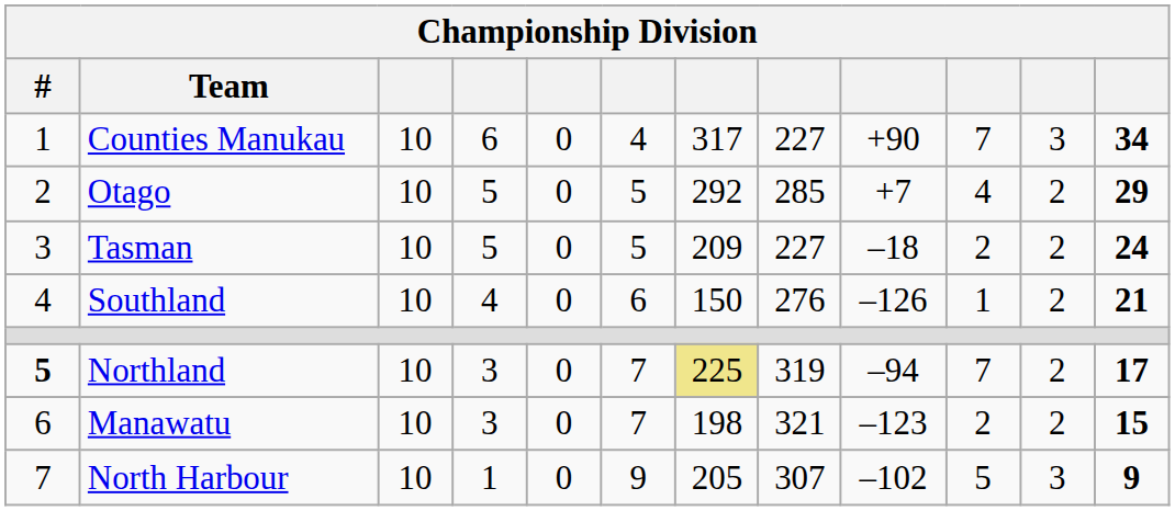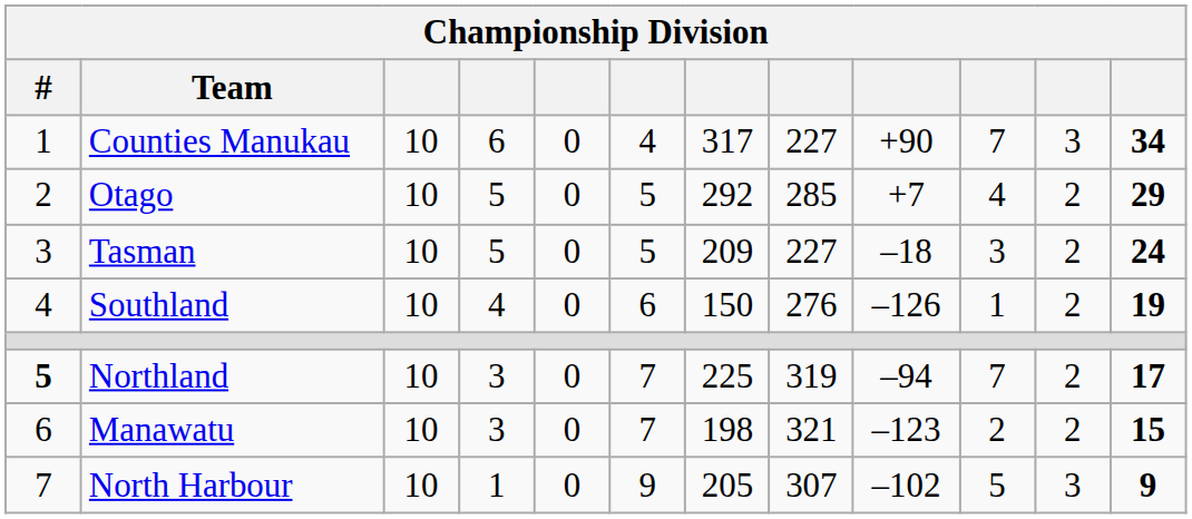 <table class="wikitable" width="550px" style="text-align:center">
 <tr>
 <th colspan="12">Championship Division</th>
 </tr>
 <tr>
 <th style="width:5%">#</th>
 <th style="width:20%">Team</th>
 <th style="width:5%"></th>
 <th style="width:5%"></th>
 <th style="width:5%"></th>
 <th style="width:5%"></th>
 <th style="width:5%"></th>
 <th style="width:5%"></th>
 <th style="width:7%"></th>
 <th style="width:5%"></th>
 <th style="width:5%"></th>
 <th style="width:5%"></th>
 </tr>
 <tr>
 <td>1</td>
 <td style="text-align:left"><a href='#'>Counties Manukau</a></td>
 <td>10</td>
 <td>6</td>
 <td>0</td>
 <td>4</td>
 <td>317</td>
 <td>227</td>
 <td>+90</td>
 <td>7</td>
 <td>3</td>
 <td><strong>34</strong></td>
 </tr>
 <tr>
 <td>2</td>
 <td style="text-align:left"><a href='#'>Otago</a></td>
 <td>10</td>
 <td>5</td>
 <td>0</td>
 <td>5</td>
 <td>292</td>
 <td>285</td>
 <td>+7</td>
 <td>4</td>
 <td>2</td>
 <td><strong>29</strong></td>
 </tr>
 <tr>
 <td>3</td>
 <td style="text-align:left"><a href='#'>Tasman</a></td>
 <td>10</td>
 <td>5</td>
 <td>0</td>
 <td>5</td>
 <td>209</td>
 <td>227</td>
 <td>–18</td>
-<td>2</td>
+<td>3</td>
 <td>2</td>
 <td><strong>24</strong></td>
 </tr>
 <tr>
 <td>4</td>
 <td style="text-align:left"><a href='#'>Southland</a></td>
 <td>10</td>
 <td>4</td>
 <td>0</td>
 <td>6</td>
 <td>150</td>
 <td>276</td>
 <td>–126</td>
 <td>1</td>
 <td>2</td>
-<td><strong>21</strong></td>
+<td><strong>19</strong></td>
 </tr>
 <tr>
 <td colspan=12 style="background-color:#DDDDDD"></td>
 </tr>
 <tr>
 <td><strong>5</strong></td>
 <td style="text-align:left"><a href='#'>Northland</a></td>
 <td>10</td>
 <td>3</td>
 <td>0</td>
 <td>7</td>
-<td style="background: khaki;">225</td>
+<td>225</td>
 <td>319</td>
 <td>–94</td>
 <td>7</td>
 <td>2</td>
 <td><strong>17</strong></td>
 </tr>
 <tr>
 <td>6</td>
 <td style="text-align:left"><a href='#'>Manawatu</a></td>
 <td>10</td>
 <td>3</td>
 <td>0</td>
 <td>7</td>
 <td>198</td>
 <td>321</td>
 <td>–123</td>
 <td>2</td>
 <td>2</td>
 <td><strong>15</strong></td>
 </tr>
 <tr>
 <td>7</td>
 <td style="text-align:left"><a href='#'>North Harbour</a></td>
 <td>10</td>
 <td>1</td>
 <td>0</td>
 <td>9</td>
 <td>205</td>
 <td>307</td>
 <td>–102</td>
 <td>5</td>
 <td>3</td>
 <td><strong>9</strong></td>
 </tr>
 </table>
